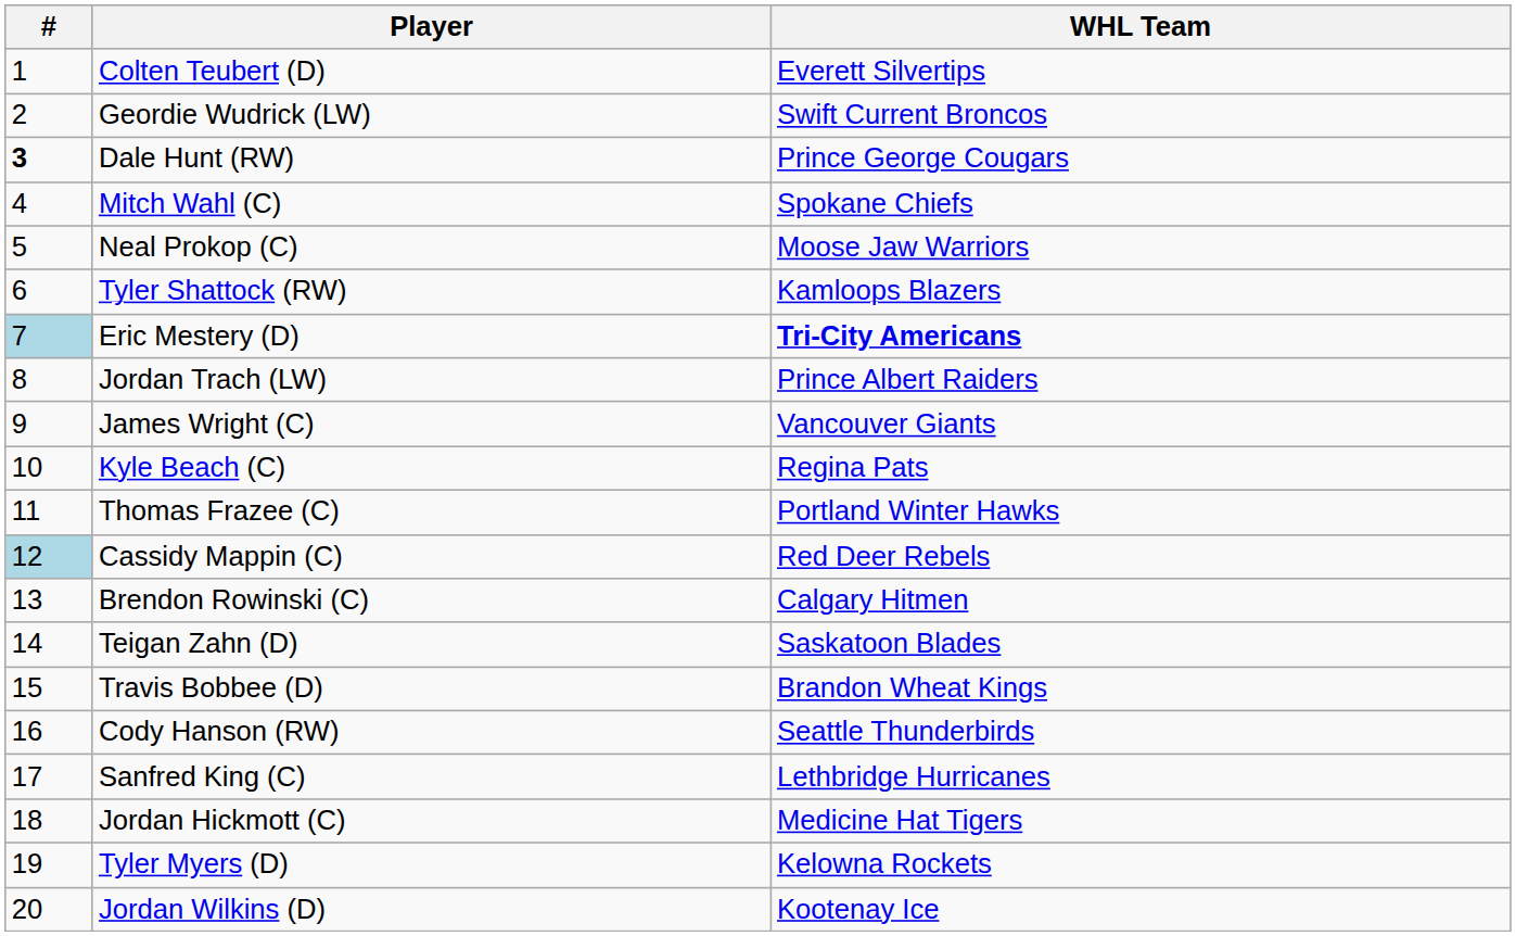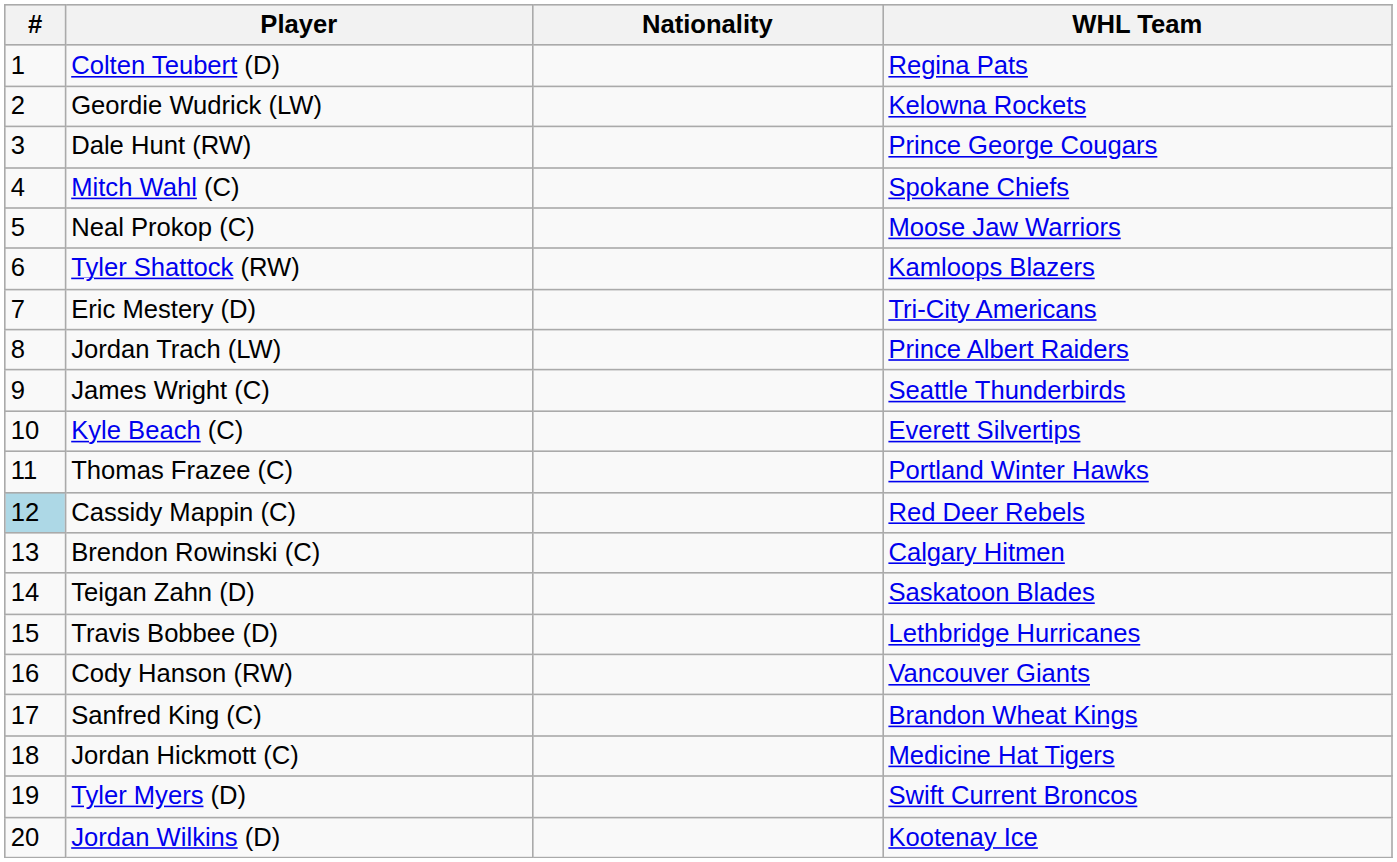 <table class="wikitable">
 <tr>
 <th bgcolor="#DDDDFF" width="2.75%">#</th>
 <th bgcolor="#DDDDFF" width="22.0%">Player</th>
+<th bgcolor="#DDDDFF" width="16.5%">Nationality</th>
 <th bgcolor="#DDDDFF" width="24.0%">WHL Team</th>
 </tr>
 <tr>
 <td>1</td>
 <td><a href='#'>Colten Teubert</a> (D)</td>
-<td><a href='#'>Everett Silvertips</a></td>
+<td></td>
+<td><a href='#'>Regina Pats</a></td>
 </tr>
 <tr>
 <td>2</td>
 <td>Geordie Wudrick (LW)</td>
-<td><a href='#'>Swift Current Broncos</a></td>
+<td></td>
+<td><a href='#'>Kelowna Rockets</a></td>
 </tr>
 <tr>
-<td><strong>3</strong></td>
+<td>3</td>
 <td>Dale Hunt (RW)</td>
+<td></td>
 <td><a href='#'>Prince George Cougars</a></td>
 </tr>
 <tr>
 <td>4</td>
 <td><a href='#'>Mitch Wahl</a> (C)</td>
+<td></td>
 <td><a href='#'>Spokane Chiefs</a></td>
 </tr>
 <tr>
 <td>5</td>
 <td>Neal Prokop (C)</td>
+<td></td>
 <td><a href='#'>Moose Jaw Warriors</a></td>
 </tr>
 <tr>
 <td>6</td>
 <td><a href='#'>Tyler Shattock</a> (RW)</td>
+<td></td>
 <td><a href='#'>Kamloops Blazers</a></td>
 </tr>
 <tr>
-<td style="background: lightblue;">7</td>
+<td>7</td>
 <td>Eric Mestery (D)</td>
-<td><strong><a href='#'>Tri-City Americans</a></strong></td>
+<td></td>
+<td><a href='#'>Tri-City Americans</a></td>
 </tr>
 <tr>
 <td>8</td>
 <td>Jordan Trach (LW)</td>
+<td></td>
 <td><a href='#'>Prince Albert Raiders</a></td>
 </tr>
 <tr>
 <td>9</td>
 <td>James Wright (C)</td>
-<td><a href='#'>Vancouver Giants</a></td>
+<td></td>
+<td><a href='#'>Seattle Thunderbirds</a></td>
 </tr>
 <tr>
 <td>10</td>
 <td><a href='#'>Kyle Beach</a> (C)</td>
-<td><a href='#'>Regina Pats</a></td>
+<td></td>
+<td><a href='#'>Everett Silvertips</a></td>
 </tr>
 <tr>
 <td>11</td>
 <td>Thomas Frazee (C)</td>
+<td></td>
 <td><a href='#'>Portland Winter Hawks</a></td>
 </tr>
 <tr>
 <td style="background: lightblue;">12</td>
 <td>Cassidy Mappin (C)</td>
+<td></td>
 <td><a href='#'>Red Deer Rebels</a></td>
 </tr>
 <tr>
 <td>13</td>
 <td>Brendon Rowinski (C)</td>
+<td></td>
 <td><a href='#'>Calgary Hitmen</a></td>
 </tr>
 <tr>
 <td>14</td>
 <td>Teigan Zahn (D)</td>
+<td></td>
 <td><a href='#'>Saskatoon Blades</a></td>
 </tr>
 <tr>
 <td>15</td>
 <td>Travis Bobbee (D)</td>
-<td><a href='#'>Brandon Wheat Kings</a></td>
+<td></td>
+<td><a href='#'>Lethbridge Hurricanes</a></td>
 </tr>
 <tr>
 <td>16</td>
 <td>Cody Hanson (RW)</td>
-<td><a href='#'>Seattle Thunderbirds</a></td>
+<td></td>
+<td><a href='#'>Vancouver Giants</a></td>
 </tr>
 <tr>
 <td>17</td>
 <td>Sanfred King (C)</td>
-<td><a href='#'>Lethbridge Hurricanes</a></td>
+<td></td>
+<td><a href='#'>Brandon Wheat Kings</a></td>
 </tr>
 <tr>
 <td>18</td>
 <td>Jordan Hickmott (C)</td>
+<td></td>
 <td><a href='#'>Medicine Hat Tigers</a></td>
 </tr>
 <tr>
 <td>19</td>
 <td><a href='#'>Tyler Myers</a> (D)</td>
-<td><a href='#'>Kelowna Rockets</a></td>
+<td></td>
+<td><a href='#'>Swift Current Broncos</a></td>
 </tr>
 <tr>
 <td>20</td>
 <td><a href='#'>Jordan Wilkins</a> (D)</td>
+<td></td>
 <td><a href='#'>Kootenay Ice</a></td>
 </tr>
 </table>
